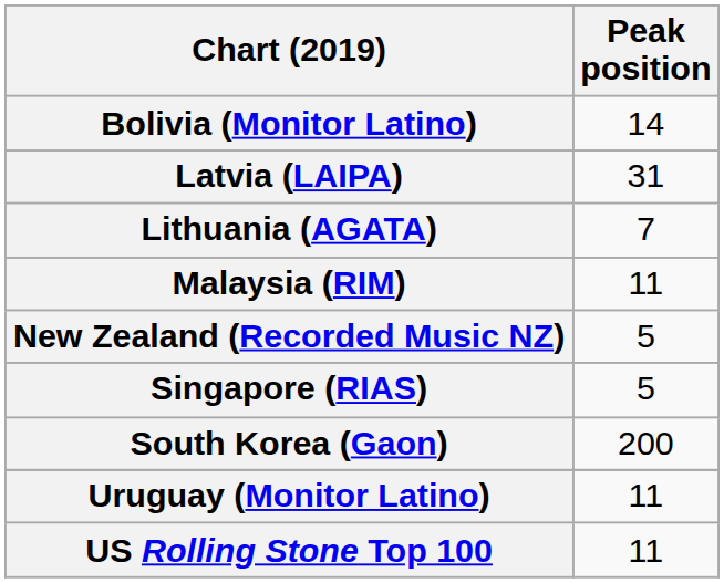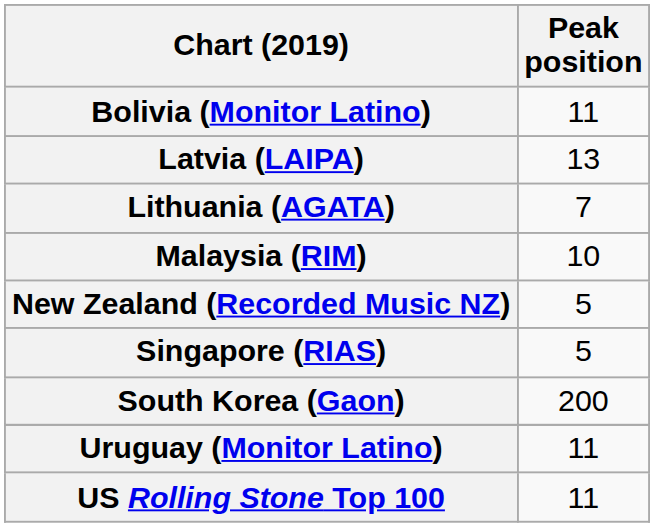 <table class="wikitable sortable plainrowheaders" style="text-align:center">
 <tr>
 <th scope="col">Chart (2019)</th>
 <th scope="col">Peak<br>position</th>
 </tr>
 <tr>
 <th scope="row">Bolivia (<a href='#'>Monitor Latino</a>)</th>
-<td>14</td>
+<td>11</td>
 </tr>
 <tr>
 <th scope="row">Latvia (<a href='#'>LAIPA</a>)</th>
-<td>31</td>
+<td>13</td>
 </tr>
 <tr>
 <th scope="row">Lithuania (<a href='#'>AGATA</a>)</th>
 <td>7</td>
 </tr>
 <tr>
 <th scope="row">Malaysia (<a href='#'>RIM</a>)</th>
-<td>11</td>
+<td>10</td>
 </tr>
 <tr>
 <th scope="row">New Zealand (<a href='#'>Recorded Music NZ</a>)</th>
 <td>5</td>
 </tr>
 <tr>
 <th scope="row">Singapore (<a href='#'>RIAS</a>)</th>
 <td>5</td>
 </tr>
 <tr>
 <th scope="row">South Korea (<a href='#'>Gaon</a>)</th>
 <td>200</td>
 </tr>
 <tr>
 </tr>
 <tr>
 <th scope="row">Uruguay (<a href='#'>Monitor Latino</a>)</th>
 <td>11</td>
 </tr>
 <tr>
 <th scope="row">US <a href='#'><em>Rolling Stone</em> Top 100</a></th>
 <td>11</td>
 </tr>
 </table>
